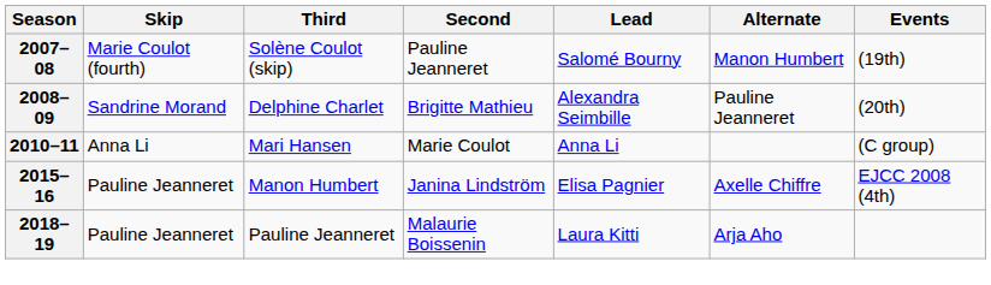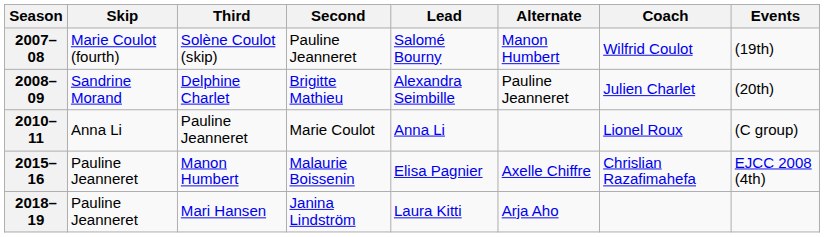 <table class="wikitable">
 <tr>
 <th scope="col">Season</th>
 <th scope="col">Skip</th>
 <th scope="col">Third</th>
 <th scope="col">Second</th>
 <th scope="col">Lead</th>
 <th scope="col">Alternate</th>
+<th scope="col">Coach</th>
 <th scope="col">Events</th>
 </tr>
 <tr>
 <th scope="row">2007–08</th>
 <td><a href='#'>Marie Coulot</a> (fourth)</td>
 <td><a href='#'>Solène Coulot</a> (skip)</td>
 <td>Pauline Jeanneret</td>
 <td><a href='#'>Salomé Bourny</a></td>
 <td><a href='#'>Manon Humbert</a></td>
+<td><a href='#'>Wilfrid Coulot</a></td>
 <td> (19th)</td>
 </tr>
 <tr>
 <th scope="row">2008–09</th>
 <td><a href='#'>Sandrine Morand</a></td>
 <td><a href='#'>Delphine Charlet</a></td>
 <td><a href='#'>Brigitte Mathieu</a></td>
 <td><a href='#'>Alexandra Seimbille</a></td>
 <td>Pauline Jeanneret</td>
+<td><a href='#'>Julien Charlet</a></td>
 <td> (20th)</td>
 </tr>
 <tr>
 <th scope="row">2010–11</th>
 <td>Anna Li</td>
-<td><a href='#'>Mari Hansen</a></td>
+<td>Pauline Jeanneret</td>
 <td>Marie Coulot</td>
 <td><a href='#'>Anna Li</a></td>
 <td></td>
+<td><a href='#'>Lionel Roux</a></td>
 <td> (C group) </td>
 </tr>
 <tr>
 <th scope="row">2015–16</th>
 <td>Pauline Jeanneret</td>
 <td><a href='#'>Manon Humbert</a></td>
-<td><a href='#'>Janina Lindström</a></td>
+<td><a href='#'>Malaurie Boissenin</a></td>
 <td><a href='#'>Elisa Pagnier</a></td>
 <td><a href='#'>Axelle Chiffre</a></td>
+<td><a href='#'>Chrislian Razafimahefa</a></td>
 <td><a href='#'>EJCC 2008</a> (4th)</td>
 </tr>
 <tr>
 <th scope="row">2018–19</th>
 <td>Pauline Jeanneret</td>
-<td>Pauline Jeanneret</td>
-<td><a href='#'>Malaurie Boissenin</a></td>
+<td><a href='#'>Mari Hansen</a></td>
+<td><a href='#'>Janina Lindström</a></td>
 <td><a href='#'>Laura Kitti</a></td>
 <td><a href='#'>Arja Aho</a></td>
 <td></td>
+<td></td>
 </tr>
 </table>
